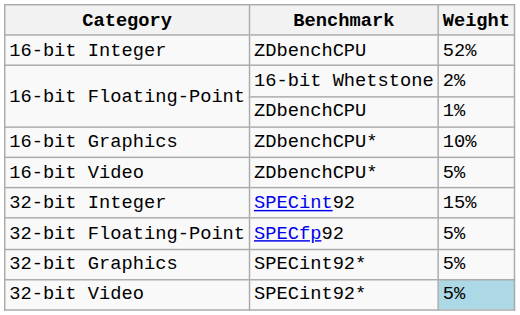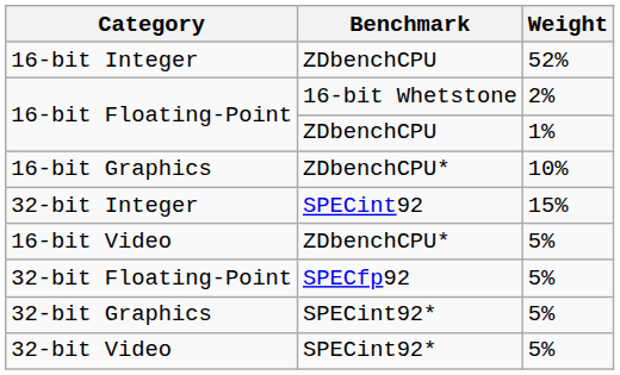 <table class="wikitable">
 <tr>
 <th>Category</th>
 <th>Benchmark</th>
 <th>Weight</th>
 </tr>
 <tr>
 <td>16-bit Integer</td>
 <td>ZDbenchCPU</td>
 <td>52%</td>
 </tr>
 <tr>
 <td rowspan="2">16-bit Floating-Point</td>
 <td>16-bit Whetstone</td>
 <td>2%</td>
 </tr>
 <tr>
 <td>ZDbenchCPU</td>
 <td>1%</td>
 </tr>
 <tr>
 <td>16-bit Graphics</td>
 <td>ZDbenchCPU*</td>
 <td>10%</td>
 </tr>
 <tr>
+<td>32-bit Integer</td>
+<td><a href='#'>SPECint</a>92</td>
+<td>15%</td>
+</tr>
+<tr>
 <td>16-bit Video</td>
 <td>ZDbenchCPU*</td>
 <td>5%</td>
-</tr>
-<tr>
-<td>32-bit Integer</td>
-<td><a href='#'>SPECint</a>92</td>
-<td>15%</td>
 </tr>
 <tr>
 <td>32-bit Floating-Point</td>
 <td><a href='#'>SPECfp</a>92</td>
 <td>5%</td>
 </tr>
 <tr>
 <td>32-bit Graphics</td>
 <td>SPECint92*</td>
 <td>5%</td>
 </tr>
 <tr>
 <td>32-bit Video</td>
 <td>SPECint92*</td>
-<td style="background: lightblue;">5%</td>
+<td>5%</td>
 </tr>
 </table>
